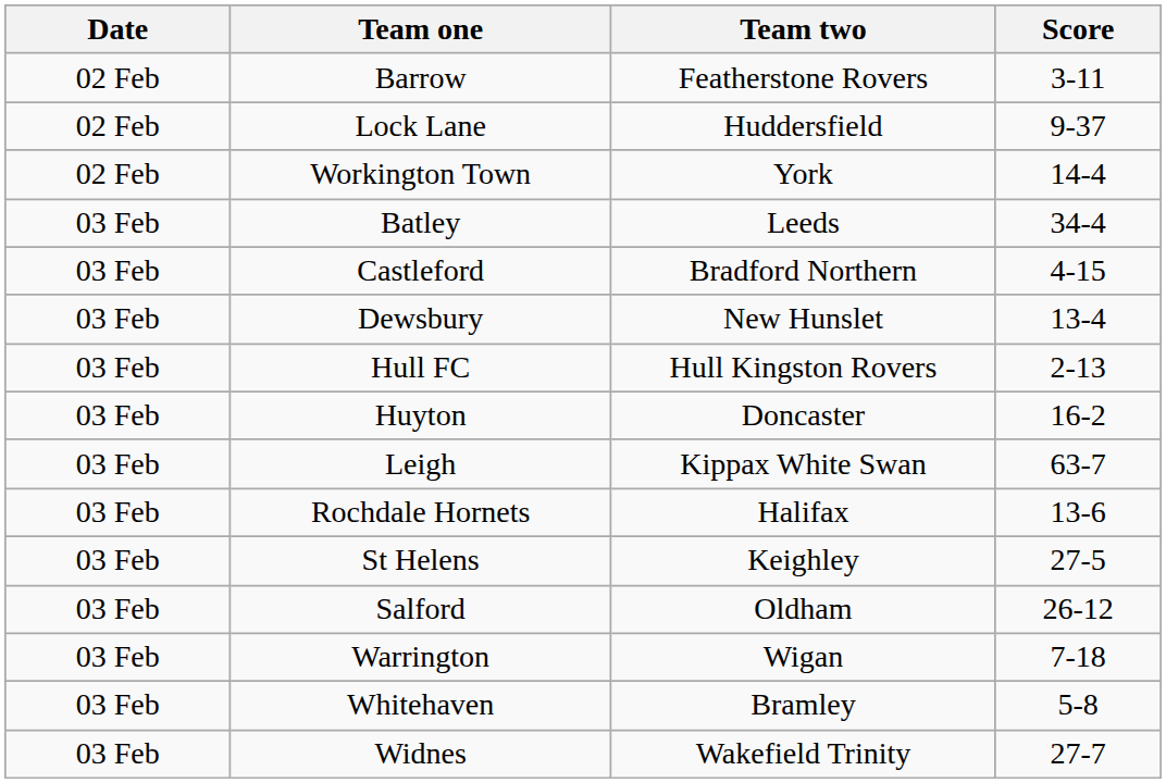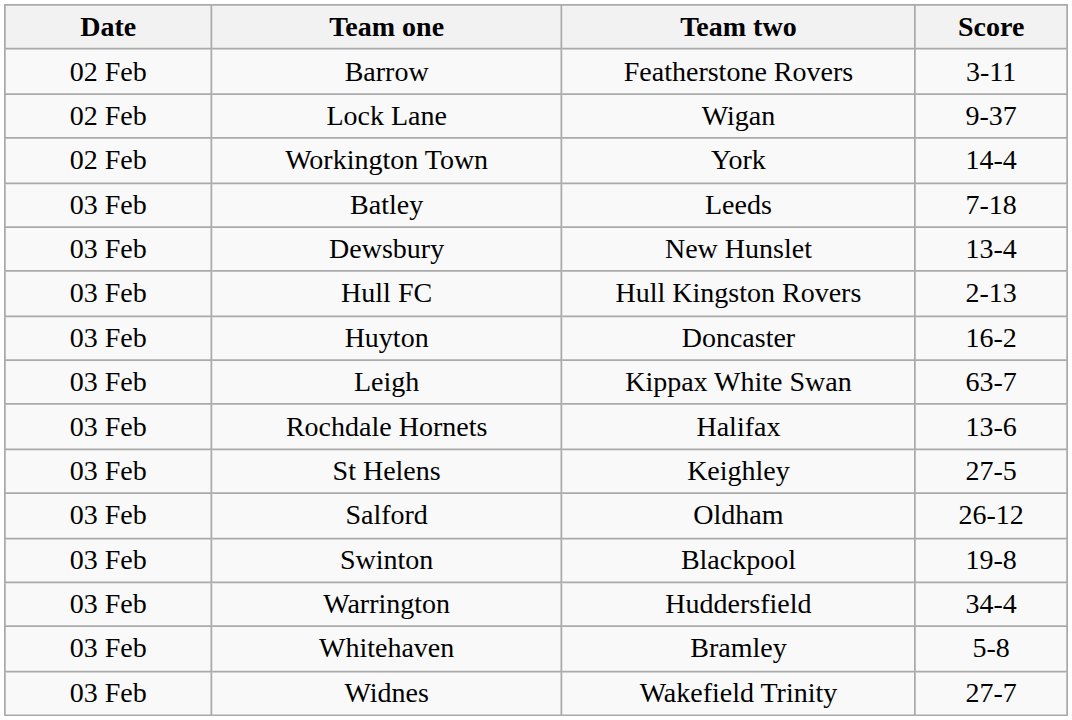 <table class="wikitable" style="text-align: center">
 <tr>
 <th width=150>Date</th>
 <th width=250>Team one</th>
 <th width=250>Team two</th>
 <th width=100>Score</th>
 </tr>
 <tr>
 <td>02 Feb</td>
 <td>Barrow</td>
 <td>Featherstone Rovers</td>
 <td>3-11</td>
 </tr>
 <tr>
 <td>02 Feb</td>
 <td>Lock Lane</td>
-<td>Huddersfield</td>
+<td>Wigan</td>
 <td>9-37</td>
 </tr>
 <tr>
 <td>02 Feb</td>
 <td>Workington Town</td>
 <td>York</td>
 <td>14-4</td>
 </tr>
 <tr>
 <td>03 Feb</td>
 <td>Batley</td>
 <td>Leeds</td>
-<td>34-4</td>
-</tr>
-<tr>
-<td>03 Feb</td>
-<td>Castleford</td>
-<td>Bradford Northern</td>
-<td>4-15</td>
+<td>7-18</td>
 </tr>
 <tr>
 <td>03 Feb</td>
 <td>Dewsbury</td>
 <td>New Hunslet</td>
 <td>13-4</td>
 </tr>
 <tr>
 <td>03 Feb</td>
 <td>Hull FC</td>
 <td>Hull Kingston Rovers</td>
 <td>2-13</td>
 </tr>
 <tr>
 <td>03 Feb</td>
 <td>Huyton</td>
 <td>Doncaster</td>
 <td>16-2</td>
 </tr>
 <tr>
 <td>03 Feb</td>
 <td>Leigh</td>
 <td>Kippax White Swan</td>
 <td>63-7</td>
 </tr>
 <tr>
 <td>03 Feb</td>
 <td>Rochdale Hornets</td>
 <td>Halifax</td>
 <td>13-6</td>
 </tr>
 <tr>
 <td>03 Feb</td>
 <td>St Helens</td>
 <td>Keighley</td>
 <td>27-5</td>
 </tr>
 <tr>
 <td>03 Feb</td>
 <td>Salford</td>
 <td>Oldham</td>
 <td>26-12</td>
 </tr>
 <tr>
 <td>03 Feb</td>
+<td>Swinton</td>
+<td>Blackpool</td>
+<td>19-8</td>
+</tr>
+<tr>
+<td>03 Feb</td>
 <td>Warrington</td>
-<td>Wigan</td>
-<td>7-18</td>
+<td>Huddersfield</td>
+<td>34-4</td>
 </tr>
 <tr>
 <td>03 Feb</td>
 <td>Whitehaven</td>
 <td>Bramley</td>
 <td>5-8</td>
 </tr>
 <tr>
 <td>03 Feb</td>
 <td>Widnes</td>
 <td>Wakefield Trinity</td>
 <td>27-7</td>
 </tr>
 </table>
